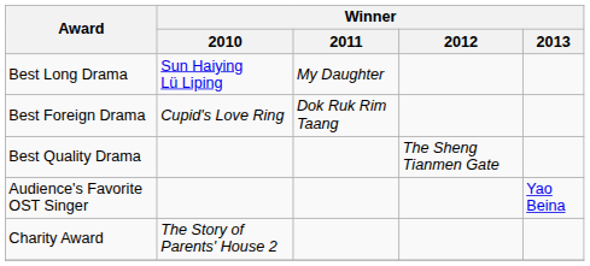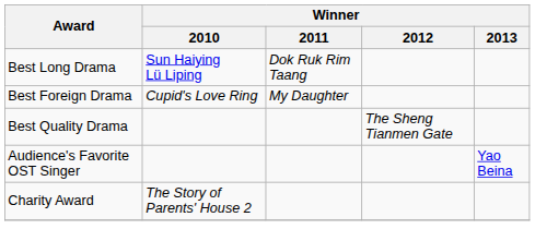 <table class="wikitable">
 <tr>
 <th rowspan=2>Award</th>
 <th colspan=10>Winner</th>
 </tr>
 <tr>
 <th>2010</th>
 <th>2011</th>
 <th>2012</th>
 <th>2013</th>
 </tr>
 <tr>
 <td>Best Long Drama</td>
 <td><a href='#'>Sun Haiying</a><br><a href='#'>Lü Liping</a><br></td>
-<td><em>My Daughter</em></td>
+<td><em>Dok Ruk Rim Taang</em></td>
 <td></td>
 <td></td>
 </tr>
 <tr>
 <td>Best Foreign Drama</td>
 <td><em>Cupid's Love Ring</em></td>
-<td><em>Dok Ruk Rim Taang</em></td>
+<td><em>My Daughter</em></td>
 <td></td>
 <td></td>
 </tr>
 <tr>
 <td>Best Quality Drama</td>
 <td></td>
 <td></td>
 <td><em>The Sheng Tianmen Gate</em></td>
 <td></td>
 </tr>
 <tr>
 <td>Audience's Favorite OST Singer</td>
 <td></td>
 <td></td>
 <td></td>
 <td><a href='#'>Yao Beina</a></td>
 </tr>
 <tr>
 <td>Charity Award</td>
 <td><em>The Story of Parents' House 2</em></td>
 <td></td>
 <td></td>
 <td></td>
 </tr>
 <tr>
 </tr>
 </table>
